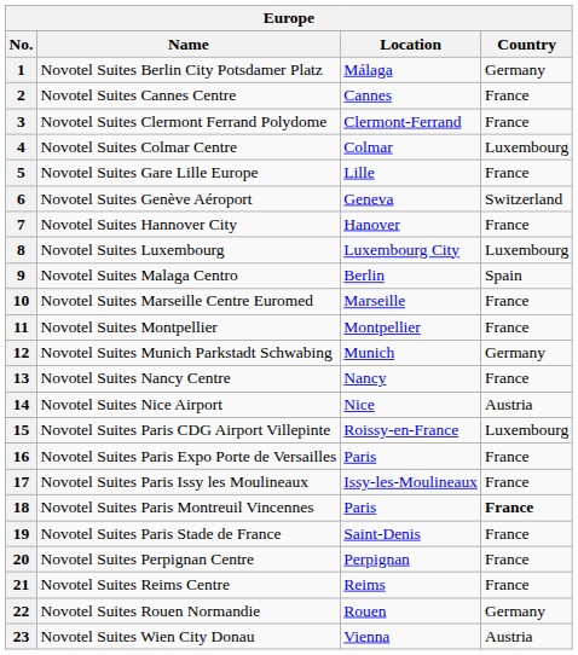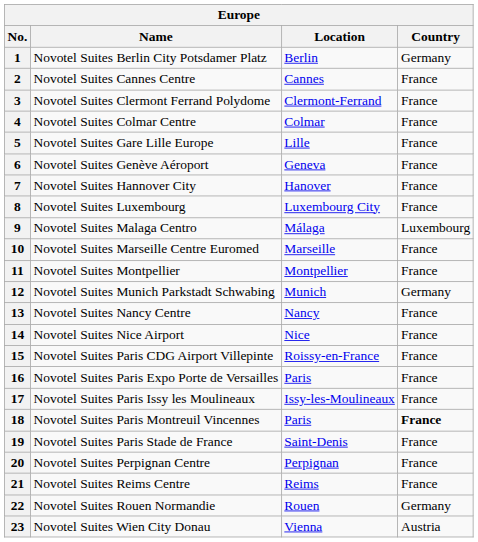 <table class="wikitable sortable">
 <tr>
 <th colspan="5">Europe</th>
 </tr>
 <tr>
 <th>No.</th>
 <th>Name</th>
 <th>Location</th>
 <th>Country</th>
 </tr>
 <tr>
 <th>1</th>
 <td>Novotel Suites Berlin City Potsdamer Platz</td>
-<td><a href='#'>Málaga</a></td>
+<td><a href='#'>Berlin</a></td>
 <td>Germany</td>
 </tr>
 <tr>
 <th>2</th>
 <td>Novotel Suites Cannes Centre</td>
 <td><a href='#'>Cannes</a></td>
 <td>France</td>
 </tr>
 <tr>
 <th>3</th>
 <td>Novotel Suites Clermont Ferrand Polydome</td>
 <td><a href='#'>Clermont-Ferrand</a></td>
 <td>France</td>
 </tr>
 <tr>
 <th>4</th>
 <td>Novotel Suites Colmar Centre</td>
 <td><a href='#'>Colmar</a></td>
-<td>Luxembourg</td>
+<td>France</td>
 </tr>
 <tr>
 <th>5</th>
 <td>Novotel Suites Gare Lille Europe</td>
 <td><a href='#'>Lille</a></td>
 <td>France</td>
 </tr>
 <tr>
 <th>6</th>
 <td>Novotel Suites Genève Aéroport</td>
 <td><a href='#'>Geneva</a></td>
-<td>Switzerland</td>
+<td>France</td>
 </tr>
 <tr>
 <th>7</th>
 <td>Novotel Suites Hannover City</td>
 <td><a href='#'>Hanover</a></td>
 <td>France</td>
 </tr>
 <tr>
 <th>8</th>
 <td>Novotel Suites Luxembourg</td>
 <td><a href='#'>Luxembourg City</a></td>
-<td>Luxembourg</td>
+<td>France</td>
 </tr>
 <tr>
 <th>9</th>
 <td>Novotel Suites Malaga Centro</td>
-<td><a href='#'>Berlin</a></td>
-<td>Spain</td>
+<td><a href='#'>Málaga</a></td>
+<td>Luxembourg</td>
 </tr>
 <tr>
 <th>10</th>
 <td>Novotel Suites Marseille Centre Euromed</td>
 <td><a href='#'>Marseille</a></td>
 <td>France</td>
 </tr>
 <tr>
 <th>11</th>
 <td>Novotel Suites Montpellier</td>
 <td><a href='#'>Montpellier</a></td>
 <td>France</td>
 </tr>
 <tr>
 <th>12</th>
 <td>Novotel Suites Munich Parkstadt Schwabing</td>
 <td><a href='#'>Munich</a></td>
 <td>Germany</td>
 </tr>
 <tr>
 <th>13</th>
 <td>Novotel Suites Nancy Centre</td>
 <td><a href='#'>Nancy</a></td>
 <td>France</td>
 </tr>
 <tr>
 <th>14</th>
 <td>Novotel Suites Nice Airport</td>
 <td><a href='#'>Nice</a></td>
-<td>Austria</td>
+<td>France</td>
 </tr>
 <tr>
 <th>15</th>
 <td>Novotel Suites Paris CDG Airport Villepinte</td>
 <td><a href='#'>Roissy-en-France</a></td>
-<td>Luxembourg</td>
+<td>France</td>
 </tr>
 <tr>
 <th>16</th>
 <td>Novotel Suites Paris Expo Porte de Versailles</td>
 <td><a href='#'>Paris</a></td>
 <td>France</td>
 </tr>
 <tr>
 <th>17</th>
 <td>Novotel Suites Paris Issy les Moulineaux</td>
 <td><a href='#'>Issy-les-Moulineaux</a></td>
 <td>France</td>
 </tr>
 <tr>
 <th>18</th>
 <td>Novotel Suites Paris Montreuil Vincennes</td>
 <td><a href='#'>Paris</a></td>
 <td><strong>France</strong></td>
 </tr>
 <tr>
 <th>19</th>
 <td>Novotel Suites Paris Stade de France</td>
 <td><a href='#'>Saint-Denis</a></td>
 <td>France</td>
 </tr>
 <tr>
 <th>20</th>
 <td>Novotel Suites Perpignan Centre</td>
 <td><a href='#'>Perpignan</a></td>
 <td>France</td>
 </tr>
 <tr>
 <th>21</th>
 <td>Novotel Suites Reims Centre</td>
 <td><a href='#'>Reims</a></td>
 <td>France</td>
 </tr>
 <tr>
 <th>22</th>
 <td>Novotel Suites Rouen Normandie</td>
 <td><a href='#'>Rouen</a></td>
 <td>Germany</td>
 </tr>
 <tr>
 <th>23</th>
 <td>Novotel Suites Wien City Donau</td>
 <td><a href='#'>Vienna</a></td>
 <td>Austria</td>
 </tr>
 </table>
